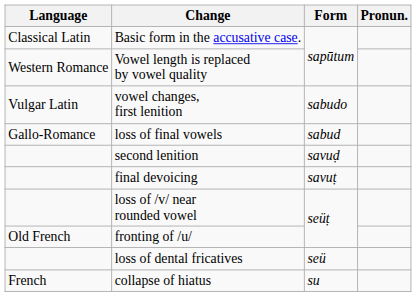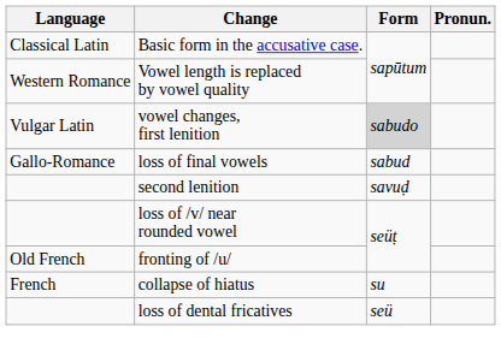 <table class="wikitable" style="float: left; margin:10px">
 <tr>
 <th>Language</th>
 <th>Change</th>
 <th>Form</th>
 <th>Pronun.</th>
 </tr>
 <tr>
 <td>Classical Latin</td>
 <td>Basic form in the <a href='#'>accusative case</a>.</td>
 <td rowspan="2"><em>sapūtum</em></td>
 <td></td>
 </tr>
 <tr>
 <td>Western Romance</td>
 <td>Vowel length is replaced<br>by vowel quality</td>
 <td></td>
 </tr>
 <tr>
 <td>Vulgar Latin</td>
 <td>vowel changes,<br> first lenition</td>
-<td><em>sabudo</em></td>
+<td style="background: lightgrey;"><em>sabudo</em></td>
 <td></td>
 </tr>
 <tr>
 <td>Gallo-Romance</td>
 <td>loss of final vowels</td>
 <td><em>sabud</em></td>
 <td></td>
 </tr>
 <tr>
 <td></td>
 <td>second lenition</td>
 <td><em>savuḍ</em></td>
 <td></td>
 </tr>
 <tr>
 <td></td>
-<td>final devoicing</td>
-<td><em>savuṭ</em></td>
-<td></td>
-</tr>
-<tr>
-<td></td>
 <td>loss of /v/ near<br> rounded vowel</td>
 <td rowspan="2"><em>seüṭ</em></td>
 <td></td>
 </tr>
 <tr>
 <td>Old French</td>
 <td>fronting of /u/</td>
 <td></td>
 </tr>
 <tr>
+<td>French</td>
+<td>collapse of hiatus</td>
+<td><em>su</em></td>
+<td></td>
+</tr>
+<tr>
 <td></td>
 <td>loss of dental fricatives</td>
 <td><em>seü</em></td>
 <td></td>
 </tr>
-<tr>
-<td>French</td>
-<td>collapse of hiatus</td>
-<td><em>su</em></td>
-<td></td>
-</tr>
 </table>
